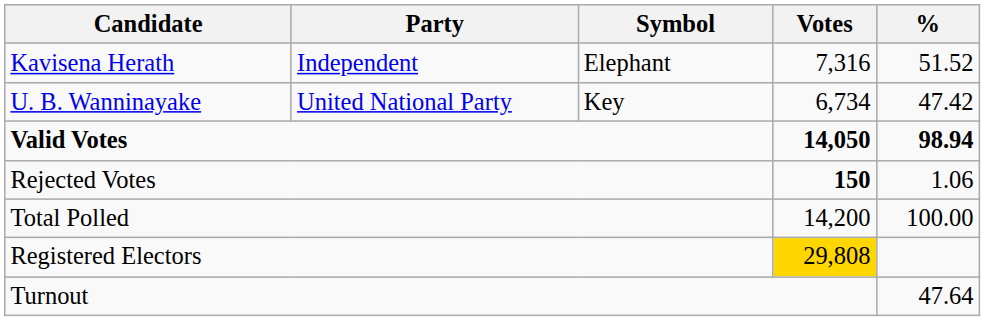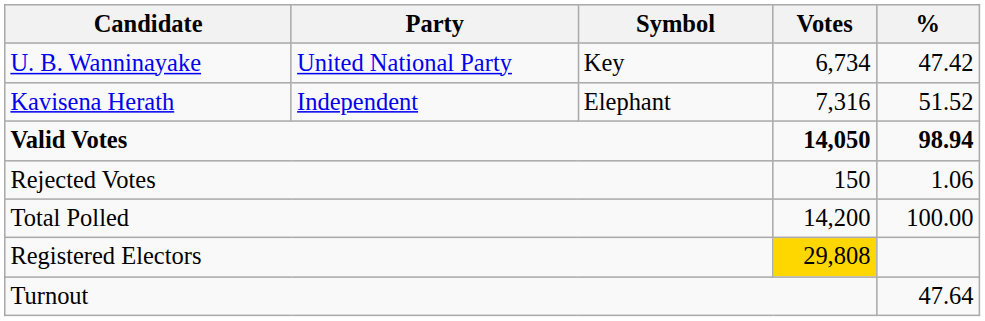 <table class="wikitable" border="1" style="text-align:right;">
 <tr>
 <th align=left width="180">Candidate</th>
 <th align=left width="180">Party</th>
 <th align=left width="120">Symbol</th>
 <th align=left width="60">Votes</th>
 <th align=left width="60">%</th>
 </tr>
 <tr>
+<td align=left><a href='#'>U. B. Wanninayake</a></td>
+<td align=left><a href='#'>United National Party</a></td>
+<td align=left>Key</td>
+<td>6,734</td>
+<td>47.42</td>
+</tr>
+<tr>
 <td align=left><a href='#'>Kavisena Herath</a></td>
 <td align=left><a href='#'>Independent</a></td>
 <td align=left>Elephant</td>
 <td>7,316</td>
 <td>51.52</td>
-</tr>
-<tr>
-<td align=left><a href='#'>U. B. Wanninayake</a></td>
-<td align=left><a href='#'>United National Party</a></td>
-<td align=left>Key</td>
-<td>6,734</td>
-<td>47.42</td>
 </tr>
 <tr>
 <td align=left colspan=3><strong>Valid Votes</strong></td>
 <td><strong>14,050</strong></td>
 <td><strong>98.94</strong></td>
 </tr>
 <tr>
 <td align=left colspan=3>Rejected Votes</td>
-<td><strong>150</strong></td>
+<td>150</td>
 <td>1.06</td>
 </tr>
 <tr>
 <td align=left colspan=3>Total Polled</td>
 <td>14,200</td>
 <td>100.00</td>
 </tr>
 <tr>
 <td align=left colspan=3>Registered Electors</td>
 <td style="background: gold;">29,808</td>
 <td></td>
 </tr>
 <tr>
 <td align=left colspan=4>Turnout</td>
 <td>47.64</td>
 </tr>
 </table>
